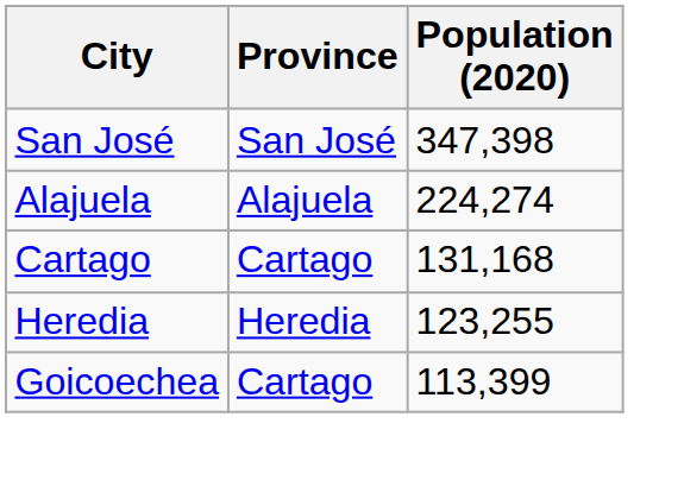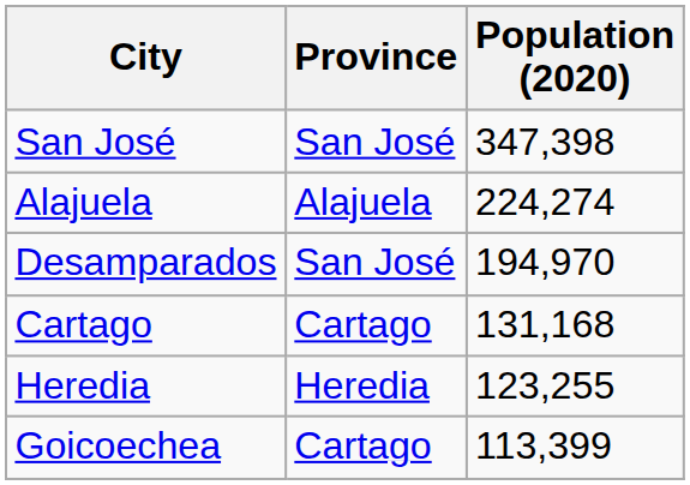 <table class="wikitable sortable sticky-header col3right">
 <tr>
 <th>City</th>
 <th>Province</th>
 <th>Population<br>(2020)</th>
 </tr>
 <tr>
 <td><a href='#'>San José</a></td>
 <td><a href='#'>San José</a></td>
 <td>347,398</td>
 </tr>
 <tr>
 <td><a href='#'>Alajuela</a></td>
 <td><a href='#'>Alajuela</a></td>
 <td>224,274</td>
 </tr>
 <tr>
+<td><a href='#'>Desamparados</a></td>
+<td><a href='#'>San José</a></td>
+<td>194,970</td>
+</tr>
+<tr>
 <td><a href='#'>Cartago</a></td>
 <td><a href='#'>Cartago</a></td>
 <td>131,168</td>
 </tr>
 <tr>
 <td><a href='#'>Heredia</a></td>
 <td><a href='#'>Heredia</a></td>
 <td>123,255</td>
 </tr>
 <tr>
 <td><a href='#'>Goicoechea</a></td>
 <td><a href='#'>Cartago</a></td>
 <td>113,399</td>
 </tr>
 </table>
